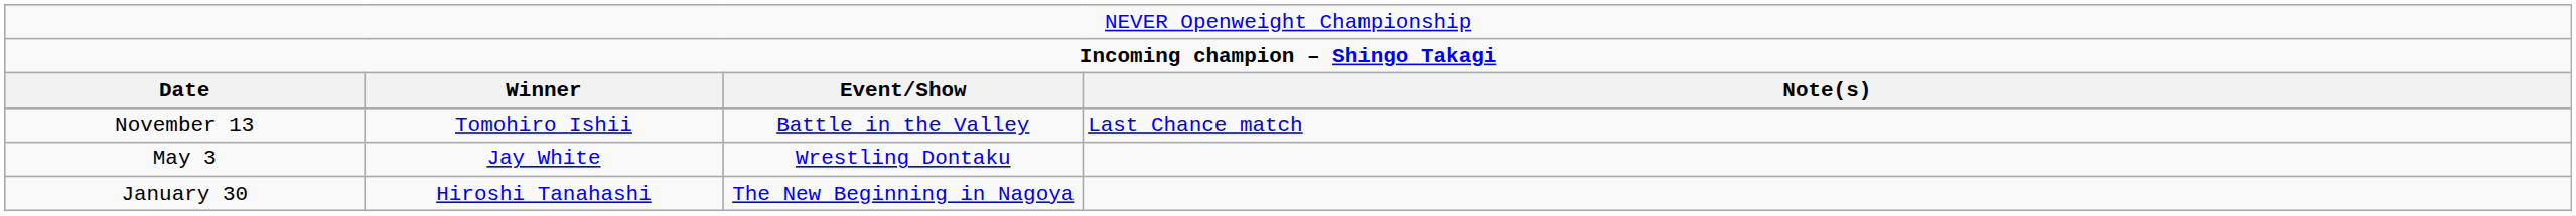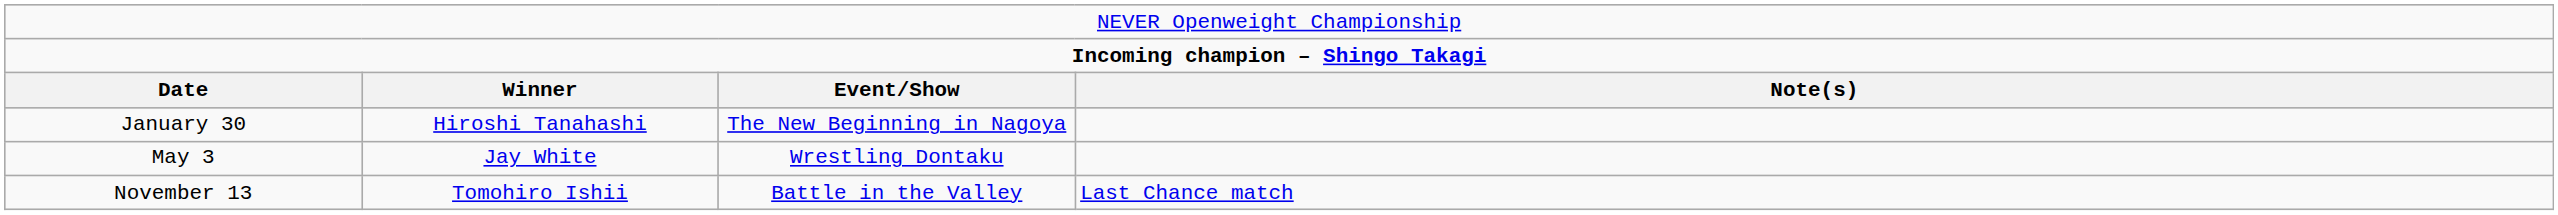 <table class="wikitable" style="text-align:center; width:100%;">
 <tr>
 <td colspan="4" style="text-align: center;"><a href='#'>NEVER Openweight Championship</a></td>
 </tr>
 <tr>
 <td colspan="4" style="text-align: center;"><strong>Incoming champion – <a href='#'>Shingo Takagi</a></strong></td>
 </tr>
 <tr>
 <th width=14%>Date</th>
 <th width=14%>Winner</th>
 <th width=14%>Event/Show</th>
 <th width=58%>Note(s)</th>
 </tr>
 <tr>
-<td>November 13</td>
-<td><a href='#'>Tomohiro Ishii</a></td>
-<td><a href='#'>Battle in the Valley</a></td>
-<td align=left><a href='#'>Last Chance match</a></td>
+<td>January 30</td>
+<td><a href='#'>Hiroshi Tanahashi</a></td>
+<td><a href='#'>The New Beginning in Nagoya</a></td>
+<td></td>
 </tr>
 <tr>
 <td>May 3</td>
 <td><a href='#'>Jay White</a></td>
 <td><a href='#'>Wrestling Dontaku</a><br></td>
 <td></td>
 </tr>
 <tr>
-<td>January 30</td>
-<td><a href='#'>Hiroshi Tanahashi</a></td>
-<td><a href='#'>The New Beginning in Nagoya</a></td>
-<td></td>
+<td>November 13</td>
+<td><a href='#'>Tomohiro Ishii</a></td>
+<td><a href='#'>Battle in the Valley</a></td>
+<td align=left><a href='#'>Last Chance match</a></td>
 </tr>
 </table>
